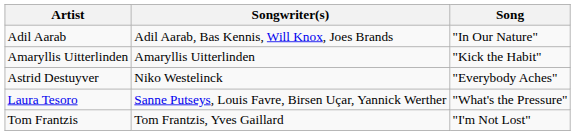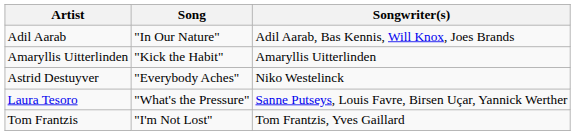 <table class="sortable wikitable" style="margin: 1em auto 1em auto;">
 <tr>
 <th>Artist</th>
+<th>Song</th>
 <th>Songwriter(s)</th>
-<th>Song</th>
 </tr>
 <tr>
 <td>Adil Aarab</td>
+<td>"In Our Nature"</td>
 <td>Adil Aarab, Bas Kennis, <a href='#'>Will Knox</a>, Joes Brands</td>
-<td>"In Our Nature"</td>
 </tr>
 <tr>
 <td>Amaryllis Uitterlinden</td>
+<td>"Kick the Habit"</td>
 <td>Amaryllis Uitterlinden</td>
-<td>"Kick the Habit"</td>
 </tr>
 <tr>
 <td>Astrid Destuyver</td>
+<td>"Everybody Aches"</td>
 <td>Niko Westelinck</td>
-<td>"Everybody Aches"</td>
 </tr>
 <tr>
 <td><a href='#'>Laura Tesoro</a></td>
+<td>"What's the Pressure"</td>
 <td><a href='#'>Sanne Putseys</a>, Louis Favre, Birsen Uçar, Yannick Werther</td>
-<td>"What's the Pressure"</td>
 </tr>
 <tr>
 <td>Tom Frantzis</td>
+<td>"I'm Not Lost"</td>
 <td>Tom Frantzis, Yves Gaillard</td>
-<td>"I'm Not Lost"</td>
 </tr>
 </table>
